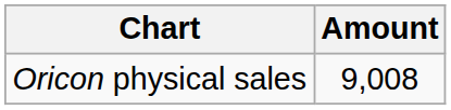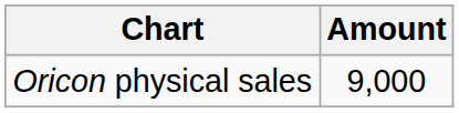 <table class="wikitable">
 <tr>
 <th>Chart</th>
 <th>Amount</th>
 </tr>
 <tr>
 <td><em>Oricon</em> physical sales</td>
-<td align="center">9,008</td>
+<td align="center">9,000</td>
 </tr>
 </table>
